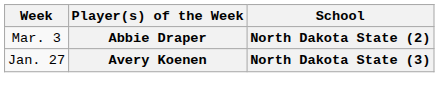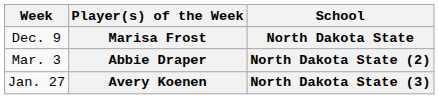 <table class="wikitable" style="text-align:center">
 <tr>
 <th>Week</th>
 <th>Player(s) of the Week</th>
 <th>School</th>
+</tr>
+<tr>
+<td>Dec. 9</td>
+<th style=>Marisa Frost</th>
+<th style=>North Dakota State</th>
 </tr>
 <tr>
 <td>Mar. 3</td>
 <th style=>Abbie Draper</th>
 <th style=>North Dakota State (2)</th>
 </tr>
 <tr>
 <td>Jan. 27</td>
 <th style=>Avery Koenen</th>
 <th style=>North Dakota State (3)</th>
 </tr>
 </table>
